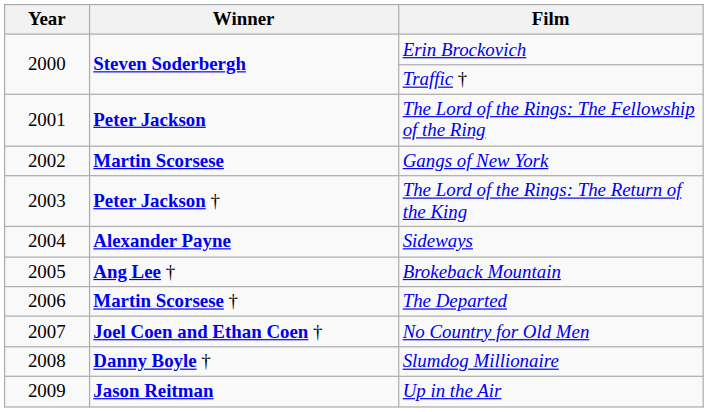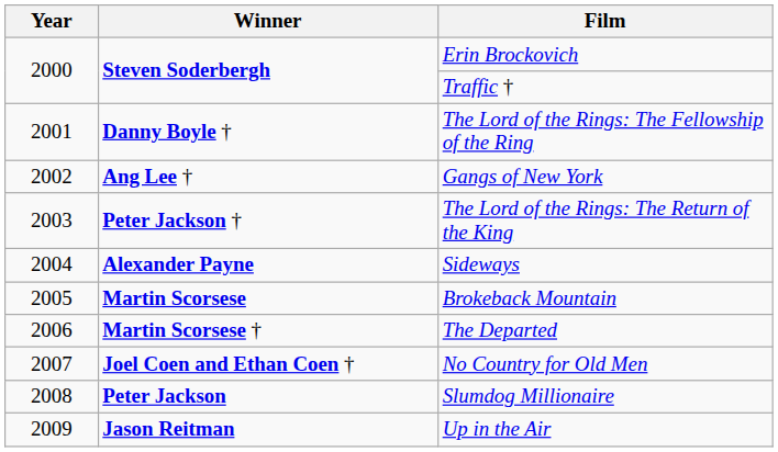 <table class="wikitable" width="95%" cellpadding="5">
 <tr>
 <th width="100"><strong>Year</strong></th>
 <th width="450"><strong>Winner</strong></th>
 <th width="450"><strong>Film</strong></th>
 </tr>
 <tr>
 <td rowspan="2" style="text-align:center;">2000</td>
 <td rowspan="2"><strong><a href='#'>Steven Soderbergh</a></strong></td>
 <td><em><a href='#'>Erin Brockovich</a></em></td>
 </tr>
 <tr>
 <td><em><a href='#'>Traffic</a></em> †</td>
 </tr>
 <tr>
 <td style="text-align:center;">2001</td>
-<td><strong><a href='#'>Peter Jackson</a></strong></td>
+<td><strong><a href='#'>Danny Boyle</a></strong> †</td>
 <td><em><a href='#'>The Lord of the Rings: The Fellowship of the Ring</a></em></td>
 </tr>
 <tr>
 <td style="text-align:center;">2002</td>
-<td><strong><a href='#'>Martin Scorsese</a></strong></td>
+<td><strong><a href='#'>Ang Lee</a></strong> †</td>
 <td><em><a href='#'>Gangs of New York</a></em></td>
 </tr>
 <tr>
 <td style="text-align:center;">2003</td>
 <td><strong><a href='#'>Peter Jackson</a></strong> †</td>
 <td><em><a href='#'>The Lord of the Rings: The Return of the King</a></em></td>
 </tr>
 <tr>
 <td style="text-align:center;">2004</td>
 <td><strong><a href='#'>Alexander Payne</a></strong></td>
 <td><em><a href='#'>Sideways</a></em></td>
 </tr>
 <tr>
 <td style="text-align:center;">2005</td>
-<td><strong><a href='#'>Ang Lee</a></strong> †</td>
+<td><strong><a href='#'>Martin Scorsese</a></strong></td>
 <td><em><a href='#'>Brokeback Mountain</a></em></td>
 </tr>
 <tr>
 <td style="text-align:center;">2006</td>
 <td><strong><a href='#'>Martin Scorsese</a></strong> †</td>
 <td><em><a href='#'>The Departed</a></em></td>
 </tr>
 <tr>
 <td style="text-align:center;">2007</td>
 <td><strong><a href='#'>Joel Coen and Ethan Coen</a></strong> †</td>
 <td><em><a href='#'>No Country for Old Men</a></em></td>
 </tr>
 <tr>
 <td style="text-align:center;">2008</td>
-<td><strong><a href='#'>Danny Boyle</a></strong> †</td>
+<td><strong><a href='#'>Peter Jackson</a></strong></td>
 <td><em><a href='#'>Slumdog Millionaire</a></em></td>
 </tr>
 <tr>
 <td style="text-align:center;">2009</td>
 <td><strong><a href='#'>Jason Reitman</a></strong></td>
 <td><em><a href='#'>Up in the Air</a></em></td>
 </tr>
 </table>
